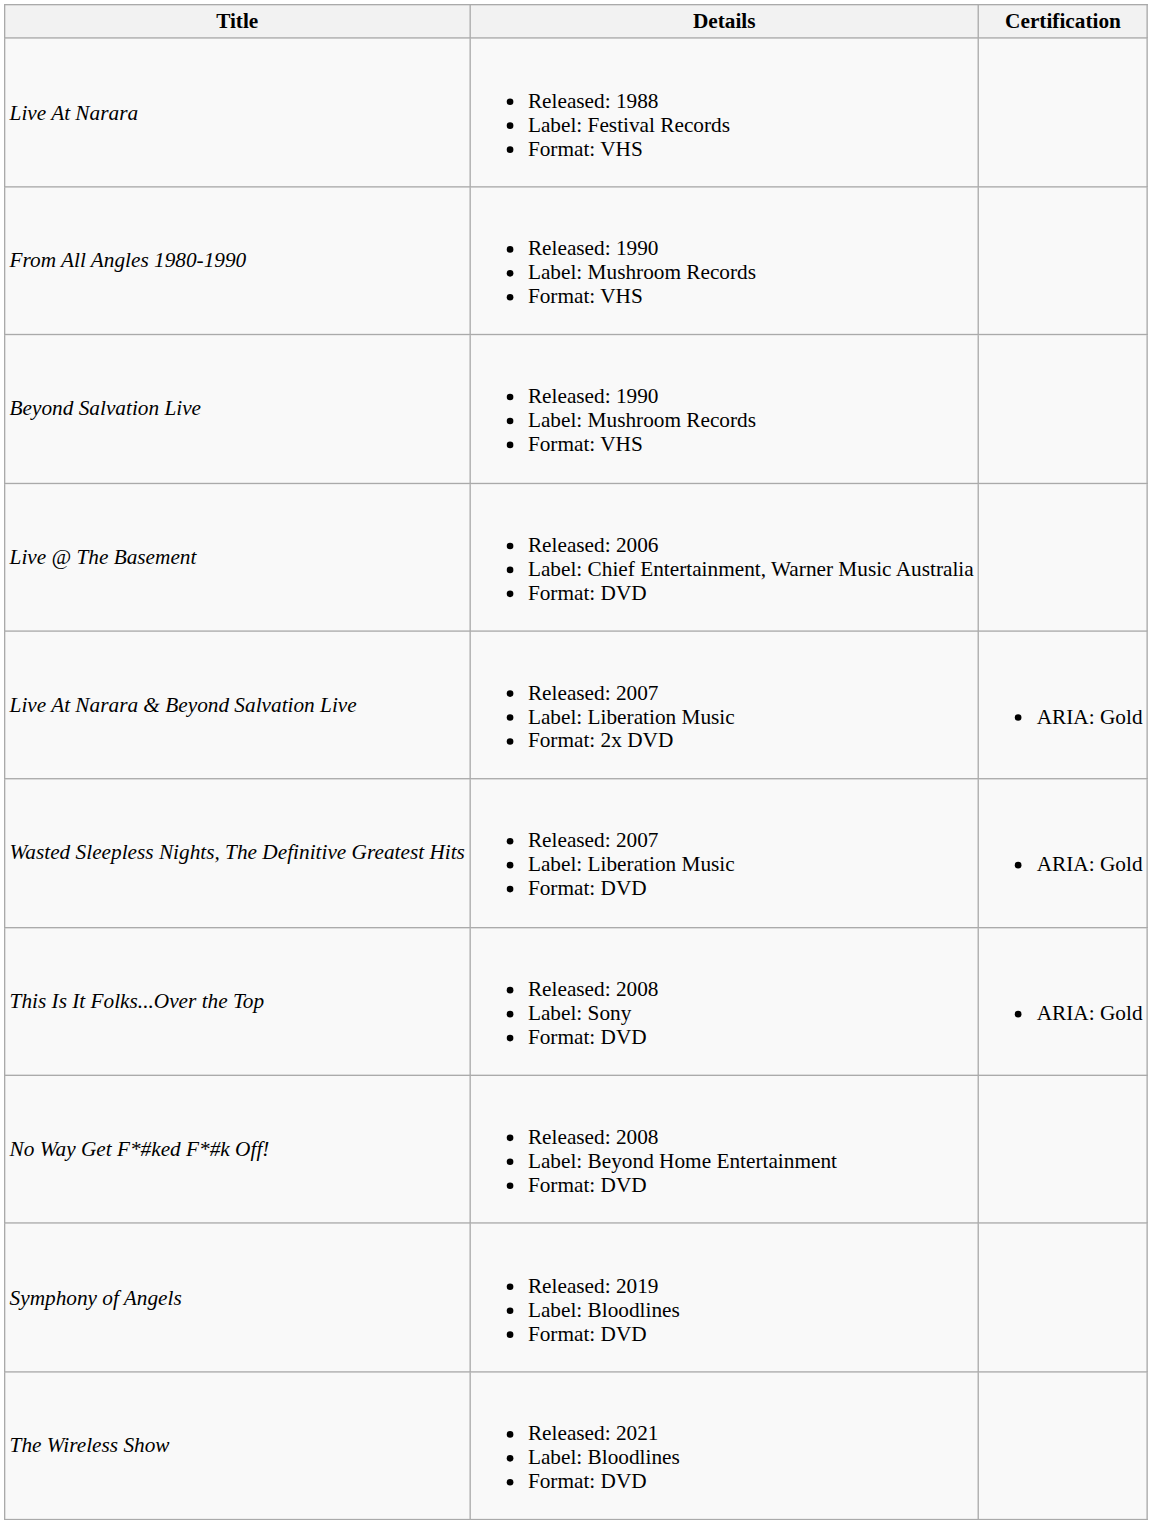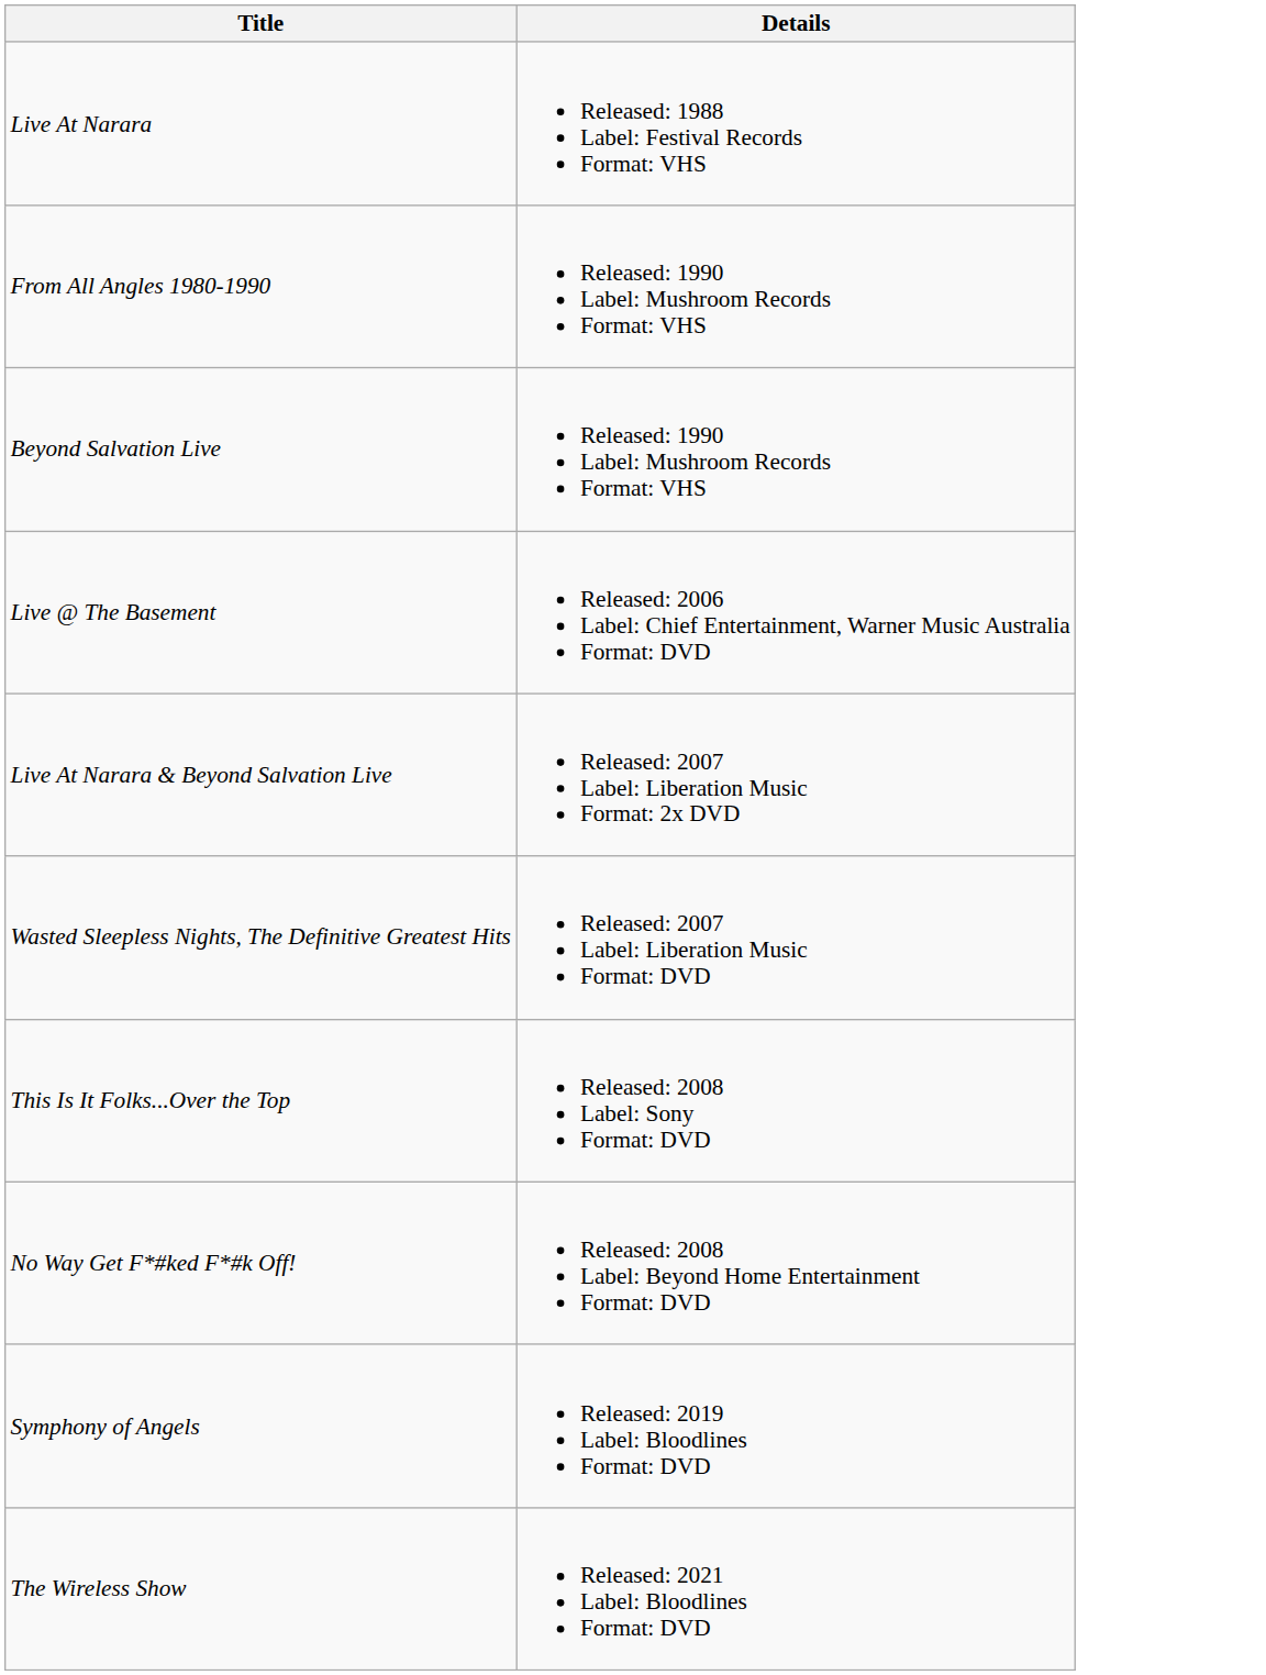 <table class="wikitable">
 <tr>
 <th>Title</th>
 <th>Details</th>
-<th>Certification</th>
 </tr>
 <tr>
 <td scope="row"><em>Live At Narara</em></td>
 <td><br><ul><li>Released: 1988</li><li>Label: Festival Records</li><li>Format: VHS</li></ul></td>
-<td></td>
 </tr>
 <tr>
 <td scope="row"><em>From All Angles 1980-1990</em></td>
 <td><br><ul><li>Released: 1990</li><li>Label: Mushroom Records</li><li>Format: VHS</li></ul></td>
-<td></td>
 </tr>
 <tr>
 <td scope="row"><em>Beyond Salvation Live</em></td>
 <td><br><ul><li>Released: 1990</li><li>Label: Mushroom Records</li><li>Format: VHS</li></ul></td>
-<td></td>
 </tr>
 <tr>
 <td scope="row"><em>Live @ The Basement </em></td>
 <td><br><ul><li>Released: 2006</li><li>Label: Chief Entertainment, Warner Music Australia</li><li>Format: DVD</li></ul></td>
-<td></td>
 </tr>
 <tr>
 <td scope="row"><em>Live At Narara & Beyond Salvation Live</em></td>
 <td><br><ul><li>Released: 2007</li><li>Label: Liberation Music</li><li>Format: 2x DVD</li></ul></td>
-<td><br><ul><li>ARIA: Gold</li></ul></td>
 </tr>
 <tr>
 <td scope="row"><em>Wasted Sleepless Nights, The Definitive Greatest Hits</em></td>
 <td><br><ul><li>Released: 2007</li><li>Label: Liberation Music</li><li>Format: DVD</li></ul></td>
-<td><br><ul><li>ARIA: Gold</li></ul></td>
 </tr>
 <tr>
 <td scope="row"><em>This Is It Folks...Over the Top</em></td>
 <td><br><ul><li>Released: 2008</li><li>Label: Sony</li><li>Format: DVD</li></ul></td>
-<td><br><ul><li>ARIA: Gold</li></ul></td>
 </tr>
 <tr>
 <td scope="row"><em>No Way Get F*#ked F*#k Off! </em></td>
 <td><br><ul><li>Released: 2008</li><li>Label: Beyond Home Entertainment</li><li>Format: DVD</li></ul></td>
-<td></td>
 </tr>
 <tr>
 <td scope="row"><em>Symphony of Angels </em></td>
 <td><br><ul><li>Released: 2019</li><li>Label: Bloodlines</li><li>Format: DVD</li></ul></td>
-<td></td>
 </tr>
 <tr>
 <td scope="row"><em>The Wireless Show</em></td>
 <td><br><ul><li>Released: 2021</li><li>Label: Bloodlines</li><li>Format: DVD</li></ul></td>
-<td></td>
 </tr>
 </table>
